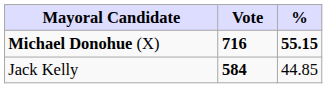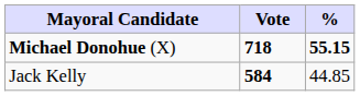 <table class="wikitable">
 <tr>
 <th style="background:#ddf; width:200px;">Mayoral Candidate</th>
 <th style="background:#ddf; width:50px;">Vote</th>
 <th style="background:#ddf; width:30px;">%</th>
 </tr>
 <tr>
 <td><strong>Michael Donohue</strong> (X)</td>
-<td><strong>716</strong></td>
+<td><strong>718</strong></td>
 <td><strong>55.15</strong></td>
 </tr>
 <tr>
 <td>Jack Kelly</td>
 <td><strong>584</strong></td>
 <td>44.85</td>
 </tr>
 </table>
